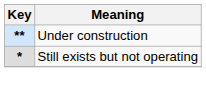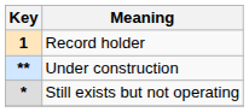 <table class="wikitable plainrowheaders">
 <tr>
 <th scope="col">Key</th>
 <th scope="col">Meaning</th>
+</tr>
+<tr>
+<th style="background-color: #FFE6BD" scope="row" align="center">1</th>
+<td>Record holder</td>
 </tr>
 <tr>
 <th style="background-color: #D0E7FF" scope="row" align="center">**</th>
 <td>Under construction</td>
 </tr>
 <tr>
 <th style="background-color: #DDDDDD" scope="row" align="center">*</th>
 <td>Still exists but not operating</td>
 </tr>
 <tr>
 </tr>
 </table>
